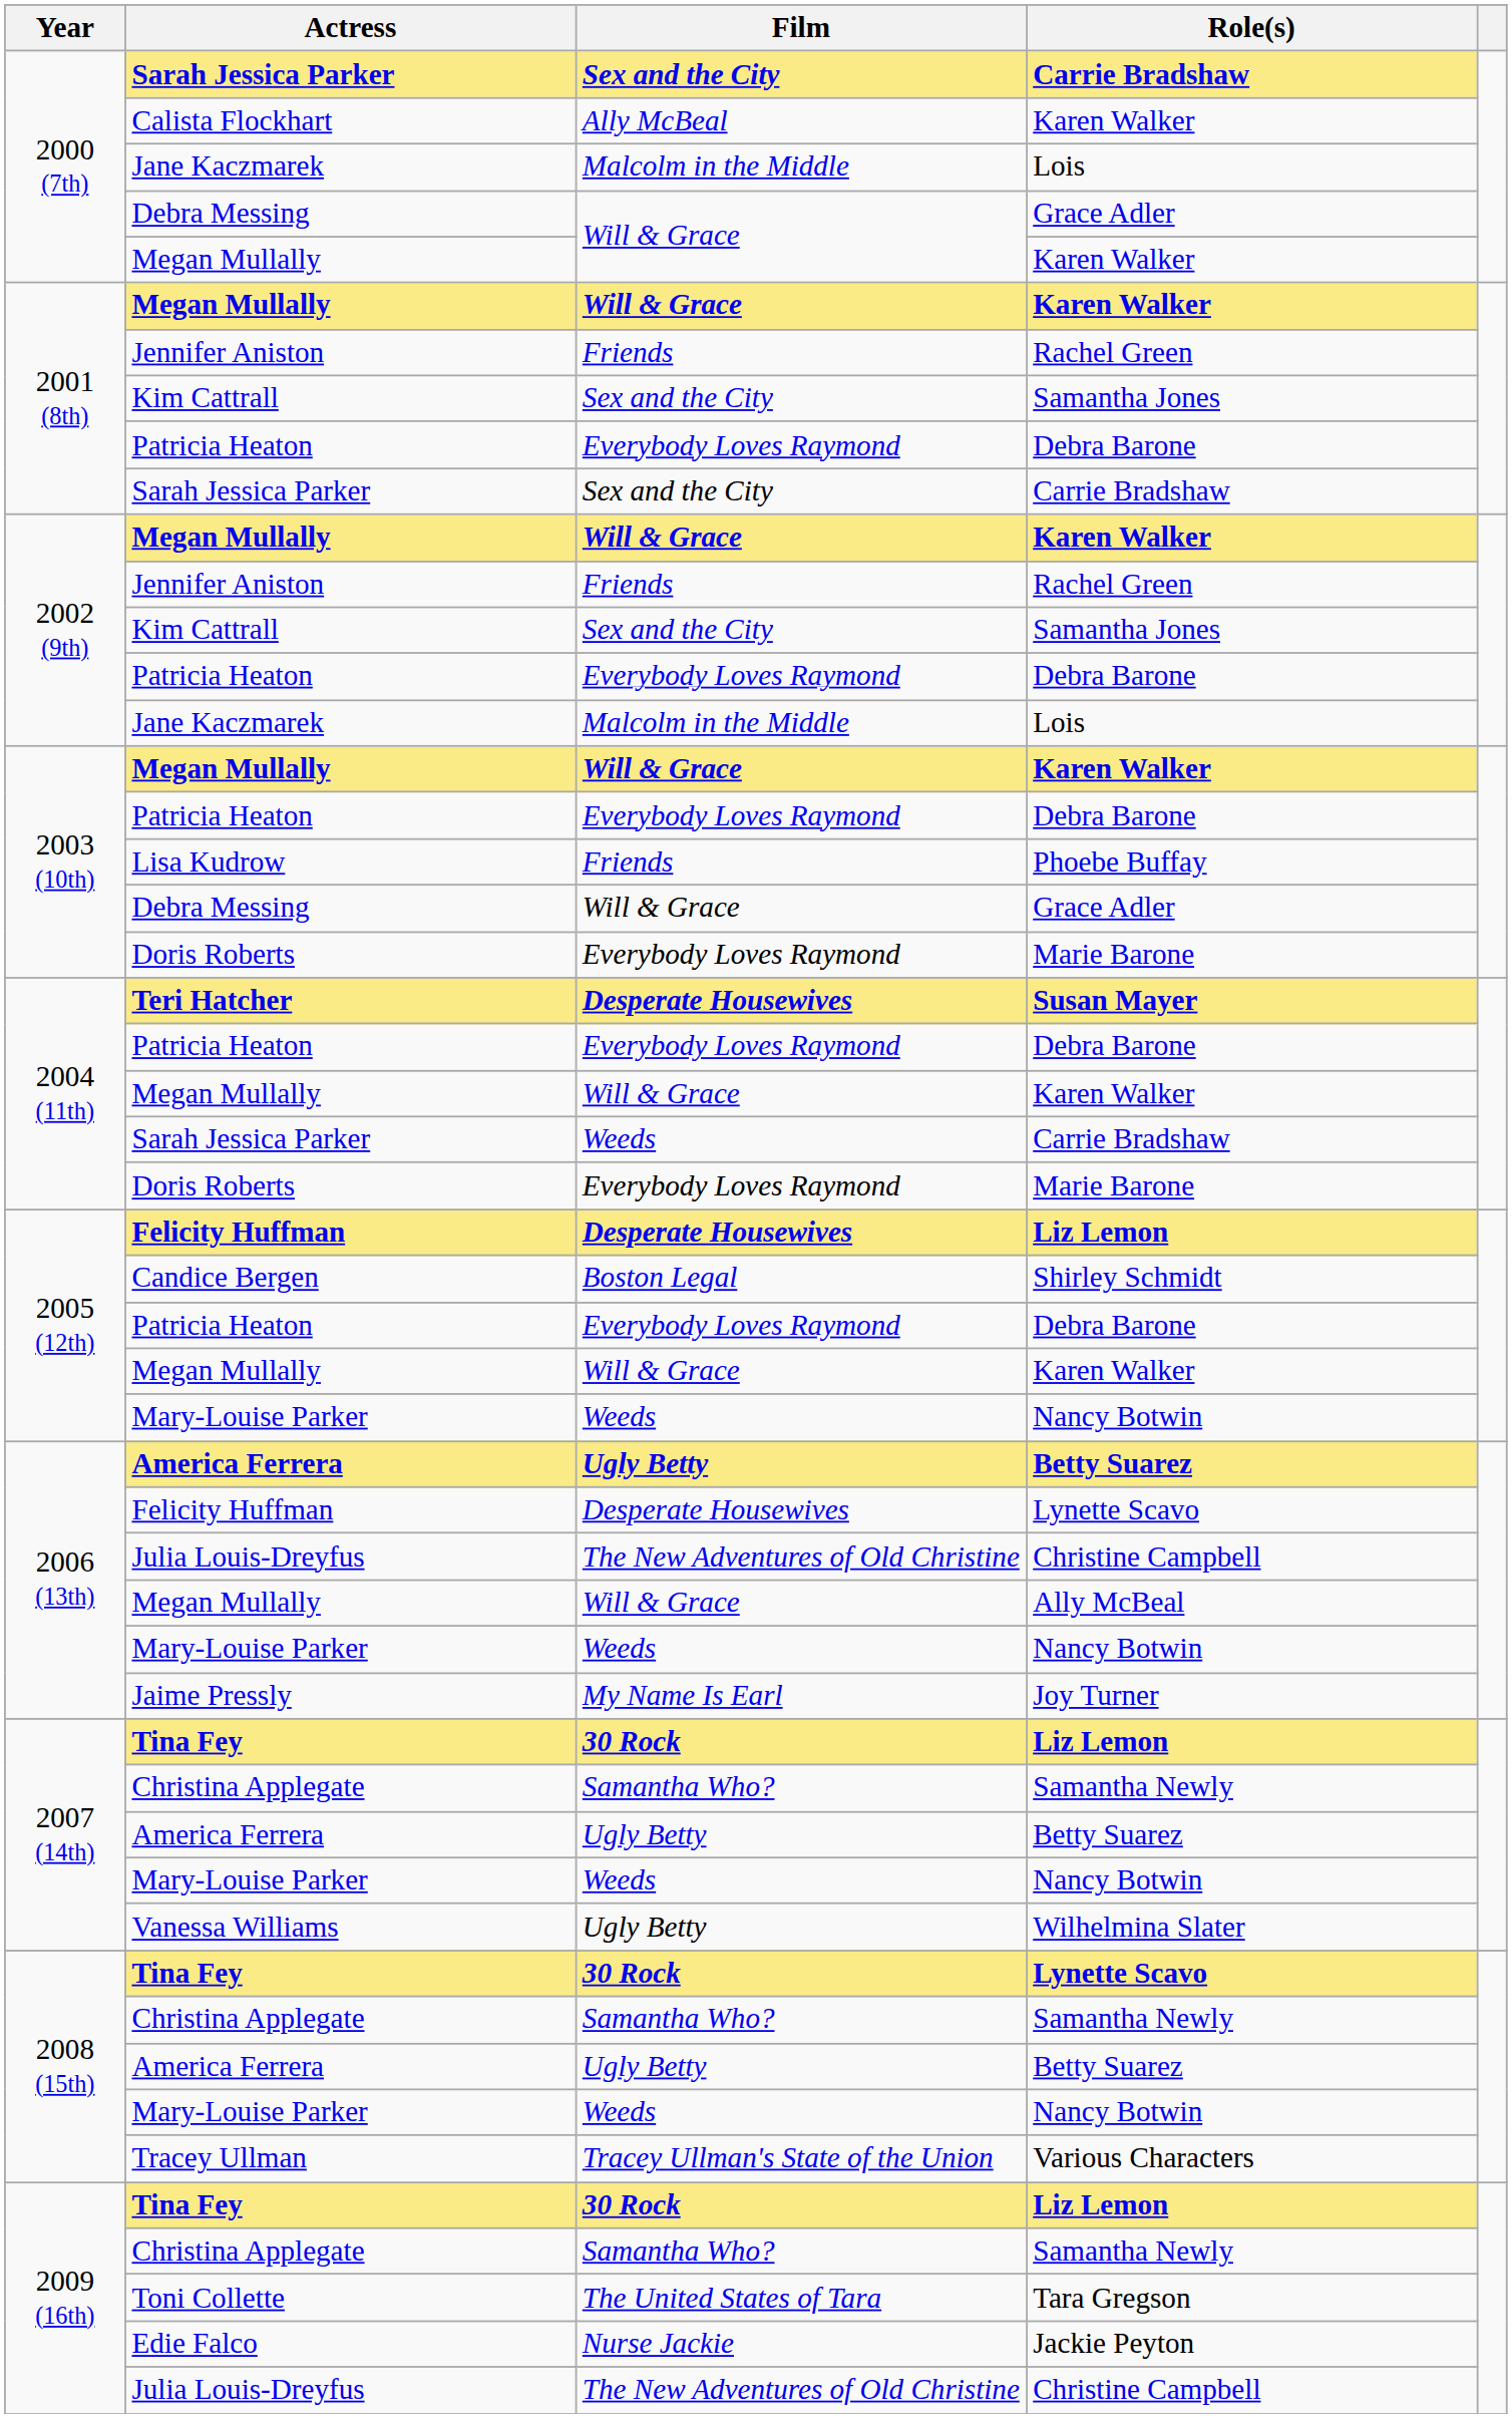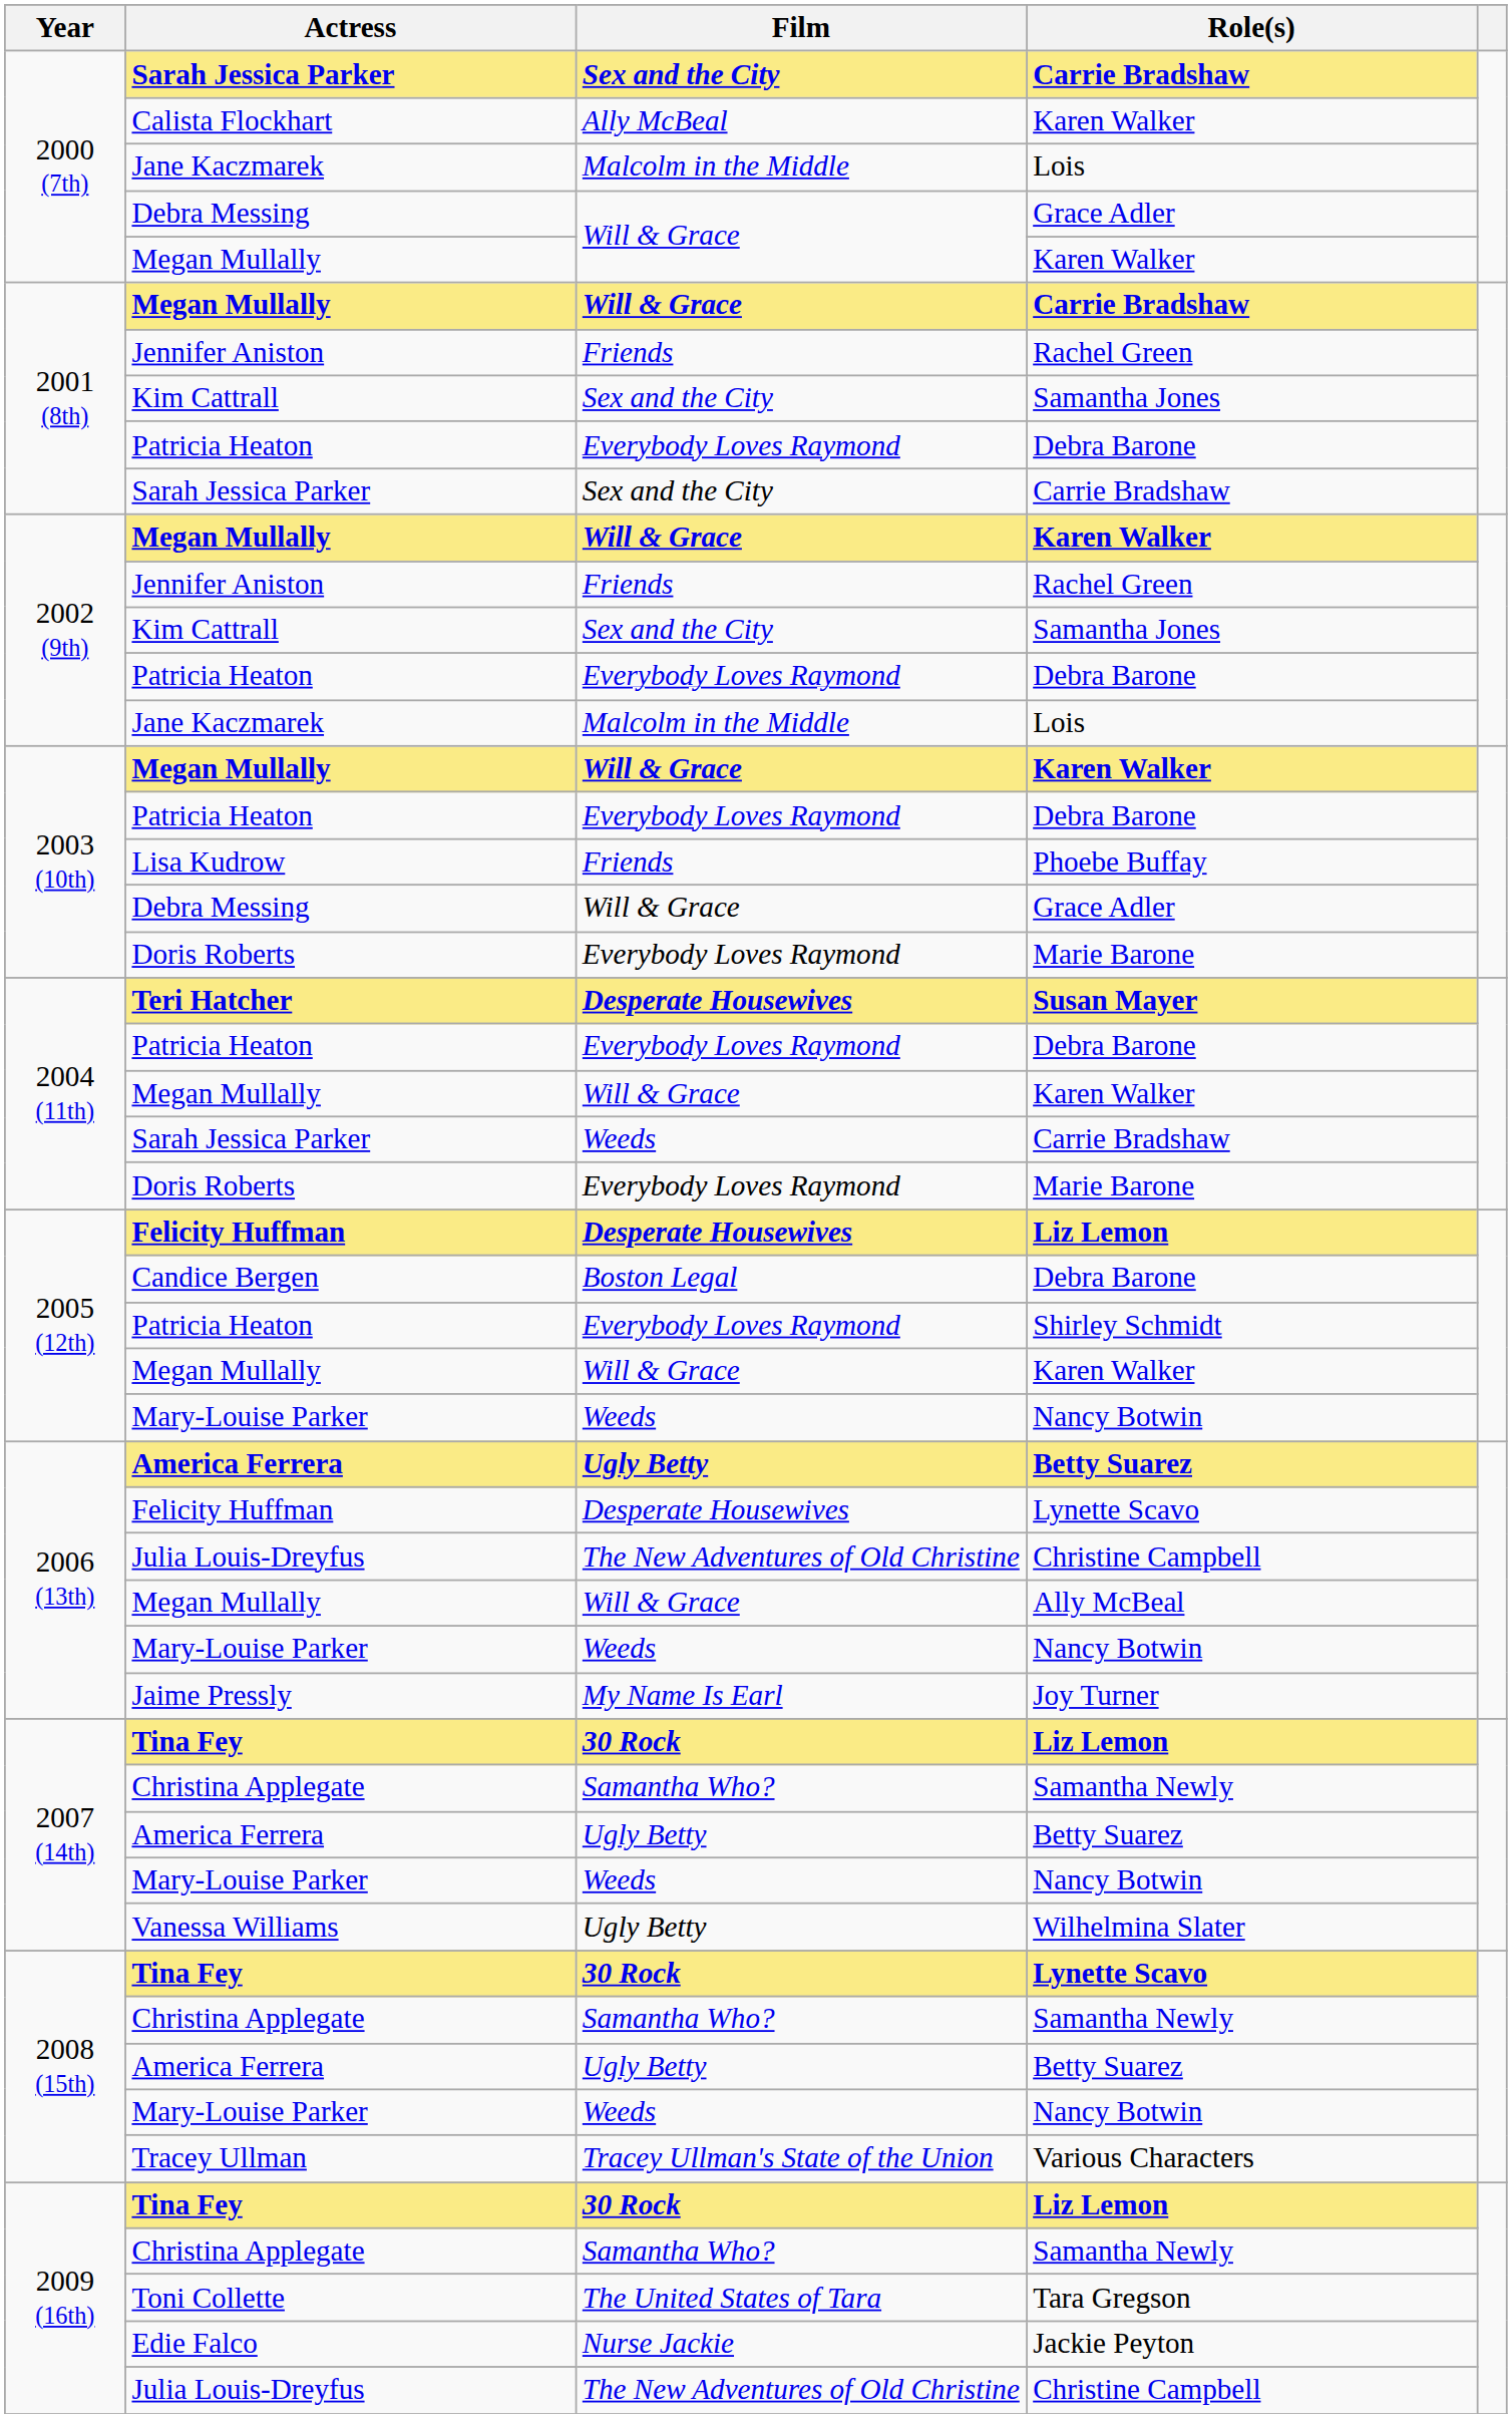 <table class="wikitable sortable" style="text-align:left;">
 <tr>
 <th scope="col" style="width:8%;">Year</th>
 <th scope="col" style="width:30%;">Actress</th>
 <th scope="col" style="width:30%;">Film</th>
 <th scope="col" style="width:30%;">Role(s)</th>
 <th class=unsortable><strong></strong></th>
 </tr>
 <tr>
 <td rowspan="5" align="center">2000<br><small><a href='#'>(7th)</a> </small></td>
 <td style="background:#FAEB86;"><strong><a href='#'>Sarah Jessica Parker</a></strong></td>
 <td style="background:#FAEB86;"><strong><em><a href='#'>Sex and the City</a></em></strong></td>
 <td style="background:#FAEB86;"><strong><a href='#'>Carrie Bradshaw</a></strong></td>
 <td rowspan=5></td>
 </tr>
 <tr>
 <td><a href='#'>Calista Flockhart</a></td>
 <td><em><a href='#'>Ally McBeal</a></em></td>
 <td><a href='#'>Karen Walker</a></td>
 </tr>
 <tr>
 <td><a href='#'>Jane Kaczmarek</a></td>
 <td><em><a href='#'>Malcolm in the Middle</a></em></td>
 <td>Lois</td>
 </tr>
 <tr>
 <td><a href='#'>Debra Messing</a></td>
 <td rowspan="2"><em><a href='#'>Will & Grace</a></em></td>
 <td><a href='#'>Grace Adler</a></td>
 </tr>
 <tr>
 <td><a href='#'>Megan Mullally</a></td>
 <td><a href='#'>Karen Walker</a></td>
 </tr>
 <tr>
 <td rowspan="5" align="center">2001<br><small><a href='#'>(8th)</a> </small></td>
 <td style="background:#FAEB86;"><strong><a href='#'>Megan Mullally</a></strong></td>
 <td style="background:#FAEB86;"><strong><em><a href='#'>Will & Grace</a></em></strong></td>
-<td style="background:#FAEB86;"><strong><a href='#'>Karen Walker</a></strong></td>
+<td style="background:#FAEB86;"><strong><a href='#'>Carrie Bradshaw</a></strong></td>
 <td rowspan=5></td>
 </tr>
 <tr>
 <td><a href='#'>Jennifer Aniston</a></td>
 <td><em><a href='#'>Friends</a></em></td>
 <td><a href='#'>Rachel Green</a></td>
 </tr>
 <tr>
 <td><a href='#'>Kim Cattrall</a></td>
 <td><em><a href='#'>Sex and the City</a></em></td>
 <td><a href='#'>Samantha Jones</a></td>
 </tr>
 <tr>
 <td><a href='#'>Patricia Heaton</a></td>
 <td><em><a href='#'>Everybody Loves Raymond</a></em></td>
 <td><a href='#'>Debra Barone</a></td>
 </tr>
 <tr>
 <td><a href='#'>Sarah Jessica Parker</a></td>
 <td><em>Sex and the City</em></td>
 <td><a href='#'>Carrie Bradshaw</a></td>
 </tr>
 <tr>
 <td rowspan="5" align="center">2002<br><small><a href='#'>(9th)</a> </small></td>
 <td style="background:#FAEB86;"><strong><a href='#'>Megan Mullally</a></strong></td>
 <td style="background:#FAEB86;"><strong><em><a href='#'>Will & Grace</a></em></strong></td>
 <td style="background:#FAEB86;"><strong><a href='#'>Karen Walker</a></strong></td>
 <td rowspan=5></td>
 </tr>
 <tr>
 <td><a href='#'>Jennifer Aniston</a></td>
 <td><em><a href='#'>Friends</a></em></td>
 <td><a href='#'>Rachel Green</a></td>
 </tr>
 <tr>
 <td><a href='#'>Kim Cattrall</a></td>
 <td><em><a href='#'>Sex and the City</a></em></td>
 <td><a href='#'>Samantha Jones</a></td>
 </tr>
 <tr>
 <td><a href='#'>Patricia Heaton</a></td>
 <td><em><a href='#'>Everybody Loves Raymond</a></em></td>
 <td><a href='#'>Debra Barone</a></td>
 </tr>
 <tr>
 <td><a href='#'>Jane Kaczmarek</a></td>
 <td><em><a href='#'>Malcolm in the Middle</a></em></td>
 <td>Lois</td>
 </tr>
 <tr>
 <td rowspan="5" align="center">2003<br><small><a href='#'>(10th)</a> </small></td>
 <td style="background:#FAEB86;"><strong><a href='#'>Megan Mullally</a></strong></td>
 <td style="background:#FAEB86;"><strong><em><a href='#'>Will & Grace</a></em></strong></td>
 <td style="background:#FAEB86;"><strong><a href='#'>Karen Walker</a></strong></td>
 <td rowspan=5></td>
 </tr>
 <tr>
 <td><a href='#'>Patricia Heaton</a></td>
 <td><em><a href='#'>Everybody Loves Raymond</a></em></td>
 <td><a href='#'>Debra Barone</a></td>
 </tr>
 <tr>
 <td><a href='#'>Lisa Kudrow</a></td>
 <td><em><a href='#'>Friends</a></em></td>
 <td><a href='#'>Phoebe Buffay</a></td>
 </tr>
 <tr>
 <td><a href='#'>Debra Messing</a></td>
 <td><em>Will & Grace</em></td>
 <td><a href='#'>Grace Adler</a></td>
 </tr>
 <tr>
 <td><a href='#'>Doris Roberts</a></td>
 <td><em>Everybody Loves Raymond</em></td>
 <td><a href='#'>Marie Barone</a></td>
 </tr>
 <tr>
 <td rowspan="5" align="center">2004<br><small><a href='#'>(11th)</a> </small></td>
 <td style="background:#FAEB86;"><strong><a href='#'>Teri Hatcher</a></strong></td>
 <td style="background:#FAEB86;"><strong><em><a href='#'>Desperate Housewives</a></em></strong></td>
 <td style="background:#FAEB86;"><strong><a href='#'>Susan Mayer</a></strong></td>
 <td rowspan=5></td>
 </tr>
 <tr>
 <td><a href='#'>Patricia Heaton</a></td>
 <td><em><a href='#'>Everybody Loves Raymond</a></em></td>
 <td><a href='#'>Debra Barone</a></td>
 </tr>
 <tr>
 <td><a href='#'>Megan Mullally</a></td>
 <td><em><a href='#'>Will & Grace</a></em></td>
 <td><a href='#'>Karen Walker</a></td>
 </tr>
 <tr>
 <td><a href='#'>Sarah Jessica Parker</a></td>
 <td><em><a href='#'>Weeds</a></em></td>
 <td><a href='#'>Carrie Bradshaw</a></td>
 </tr>
 <tr>
 <td><a href='#'>Doris Roberts</a></td>
 <td><em>Everybody Loves Raymond</em></td>
 <td><a href='#'>Marie Barone</a></td>
 </tr>
 <tr>
 <td rowspan="5" align="center">2005<br><small><a href='#'>(12th)</a> </small></td>
 <td style="background:#FAEB86;"><strong><a href='#'>Felicity Huffman</a></strong></td>
 <td style="background:#FAEB86;"><strong><em><a href='#'>Desperate Housewives</a></em></strong></td>
 <td style="background:#FAEB86;"><strong><a href='#'>Liz Lemon</a></strong></td>
 <td rowspan=5></td>
 </tr>
 <tr>
 <td><a href='#'>Candice Bergen</a></td>
 <td><em><a href='#'>Boston Legal</a></em></td>
-<td><a href='#'>Shirley Schmidt</a></td>
+<td><a href='#'>Debra Barone</a></td>
 </tr>
 <tr>
 <td><a href='#'>Patricia Heaton</a></td>
 <td><em><a href='#'>Everybody Loves Raymond</a></em></td>
-<td><a href='#'>Debra Barone</a></td>
+<td><a href='#'>Shirley Schmidt</a></td>
 </tr>
 <tr>
 <td><a href='#'>Megan Mullally</a></td>
 <td><em><a href='#'>Will & Grace</a></em></td>
 <td><a href='#'>Karen Walker</a></td>
 </tr>
 <tr>
 <td><a href='#'>Mary-Louise Parker</a></td>
 <td><em><a href='#'>Weeds</a></em></td>
 <td><a href='#'>Nancy Botwin</a></td>
 </tr>
 <tr>
 <td rowspan="6" align="center">2006<br><small><a href='#'>(13th)</a> </small></td>
 <td style="background:#FAEB86;"><strong><a href='#'>America Ferrera</a></strong></td>
 <td style="background:#FAEB86;"><strong><em><a href='#'>Ugly Betty</a></em></strong></td>
 <td style="background:#FAEB86;"><strong><a href='#'>Betty Suarez</a></strong></td>
 <td rowspan=6></td>
 </tr>
 <tr>
 <td><a href='#'>Felicity Huffman</a></td>
 <td><em><a href='#'>Desperate Housewives</a></em></td>
 <td><a href='#'>Lynette Scavo</a></td>
 </tr>
 <tr>
 <td><a href='#'>Julia Louis-Dreyfus</a></td>
 <td><em><a href='#'>The New Adventures of Old Christine</a></em></td>
 <td><a href='#'>Christine Campbell</a></td>
 </tr>
 <tr>
 <td><a href='#'>Megan Mullally</a></td>
 <td><em><a href='#'>Will & Grace</a></em></td>
 <td><a href='#'>Ally McBeal</a></td>
 </tr>
 <tr>
 <td><a href='#'>Mary-Louise Parker</a></td>
 <td><em><a href='#'>Weeds</a></em></td>
 <td><a href='#'>Nancy Botwin</a></td>
 </tr>
 <tr>
 <td><a href='#'>Jaime Pressly</a></td>
 <td><em><a href='#'>My Name Is Earl</a></em></td>
 <td><a href='#'>Joy Turner</a></td>
 </tr>
 <tr>
 <td rowspan="5" align="center">2007<br><small><a href='#'>(14th)</a> </small></td>
 <td style="background:#FAEB86;"><strong><a href='#'>Tina Fey</a></strong></td>
 <td style="background:#FAEB86;"><strong><em><a href='#'>30 Rock</a></em></strong></td>
 <td style="background:#FAEB86;"><strong><a href='#'>Liz Lemon</a></strong></td>
 <td rowspan=5></td>
 </tr>
 <tr>
 <td><a href='#'>Christina Applegate</a></td>
 <td><em><a href='#'>Samantha Who?</a></em></td>
 <td><a href='#'>Samantha Newly</a></td>
 </tr>
 <tr>
 <td><a href='#'>America Ferrera</a></td>
 <td><em><a href='#'>Ugly Betty</a></em></td>
 <td><a href='#'>Betty Suarez</a></td>
 </tr>
 <tr>
 <td><a href='#'>Mary-Louise Parker</a></td>
 <td><em><a href='#'>Weeds</a></em></td>
 <td><a href='#'>Nancy Botwin</a></td>
 </tr>
 <tr>
 <td><a href='#'>Vanessa Williams</a></td>
 <td><em>Ugly Betty</em></td>
 <td><a href='#'>Wilhelmina Slater</a></td>
 </tr>
 <tr>
 <td rowspan="5" align="center">2008<br><small><a href='#'>(15th)</a> </small></td>
 <td style="background:#FAEB86;"><strong><a href='#'>Tina Fey</a></strong></td>
 <td style="background:#FAEB86;"><strong><em><a href='#'>30 Rock</a></em></strong></td>
 <td style="background:#FAEB86;"><strong><a href='#'>Lynette Scavo</a></strong></td>
 <td rowspan=5></td>
 </tr>
 <tr>
 <td><a href='#'>Christina Applegate</a></td>
 <td><em><a href='#'>Samantha Who?</a></em></td>
 <td><a href='#'>Samantha Newly</a></td>
 </tr>
 <tr>
 <td><a href='#'>America Ferrera</a></td>
 <td><em><a href='#'>Ugly Betty</a></em></td>
 <td><a href='#'>Betty Suarez</a></td>
 </tr>
 <tr>
 <td><a href='#'>Mary-Louise Parker</a></td>
 <td><em><a href='#'>Weeds</a></em></td>
 <td><a href='#'>Nancy Botwin</a></td>
 </tr>
 <tr>
 <td><a href='#'>Tracey Ullman</a></td>
 <td><em><a href='#'>Tracey Ullman's State of the Union</a></em></td>
 <td>Various Characters</td>
 </tr>
 <tr>
 <td rowspan="5" align="center">2009<br><small><a href='#'>(16th)</a> </small></td>
 <td style="background:#FAEB86;"><strong><a href='#'>Tina Fey</a></strong></td>
 <td style="background:#FAEB86;"><strong><em><a href='#'>30 Rock</a></em></strong></td>
 <td style="background:#FAEB86;"><strong><a href='#'>Liz Lemon</a></strong></td>
 <td rowspan=5></td>
 </tr>
 <tr>
 <td><a href='#'>Christina Applegate</a></td>
 <td><em><a href='#'>Samantha Who?</a></em></td>
 <td><a href='#'>Samantha Newly</a></td>
 </tr>
 <tr>
 <td><a href='#'>Toni Collette</a></td>
 <td><em><a href='#'>The United States of Tara</a></em></td>
 <td>Tara Gregson</td>
 </tr>
 <tr>
 <td><a href='#'>Edie Falco</a></td>
 <td><em><a href='#'>Nurse Jackie</a></em></td>
 <td>Jackie Peyton</td>
 </tr>
 <tr>
 <td><a href='#'>Julia Louis-Dreyfus</a></td>
 <td><em><a href='#'>The New Adventures of Old Christine</a></em></td>
 <td><a href='#'>Christine Campbell</a></td>
 </tr>
 <tr>
 </tr>
 </table>
